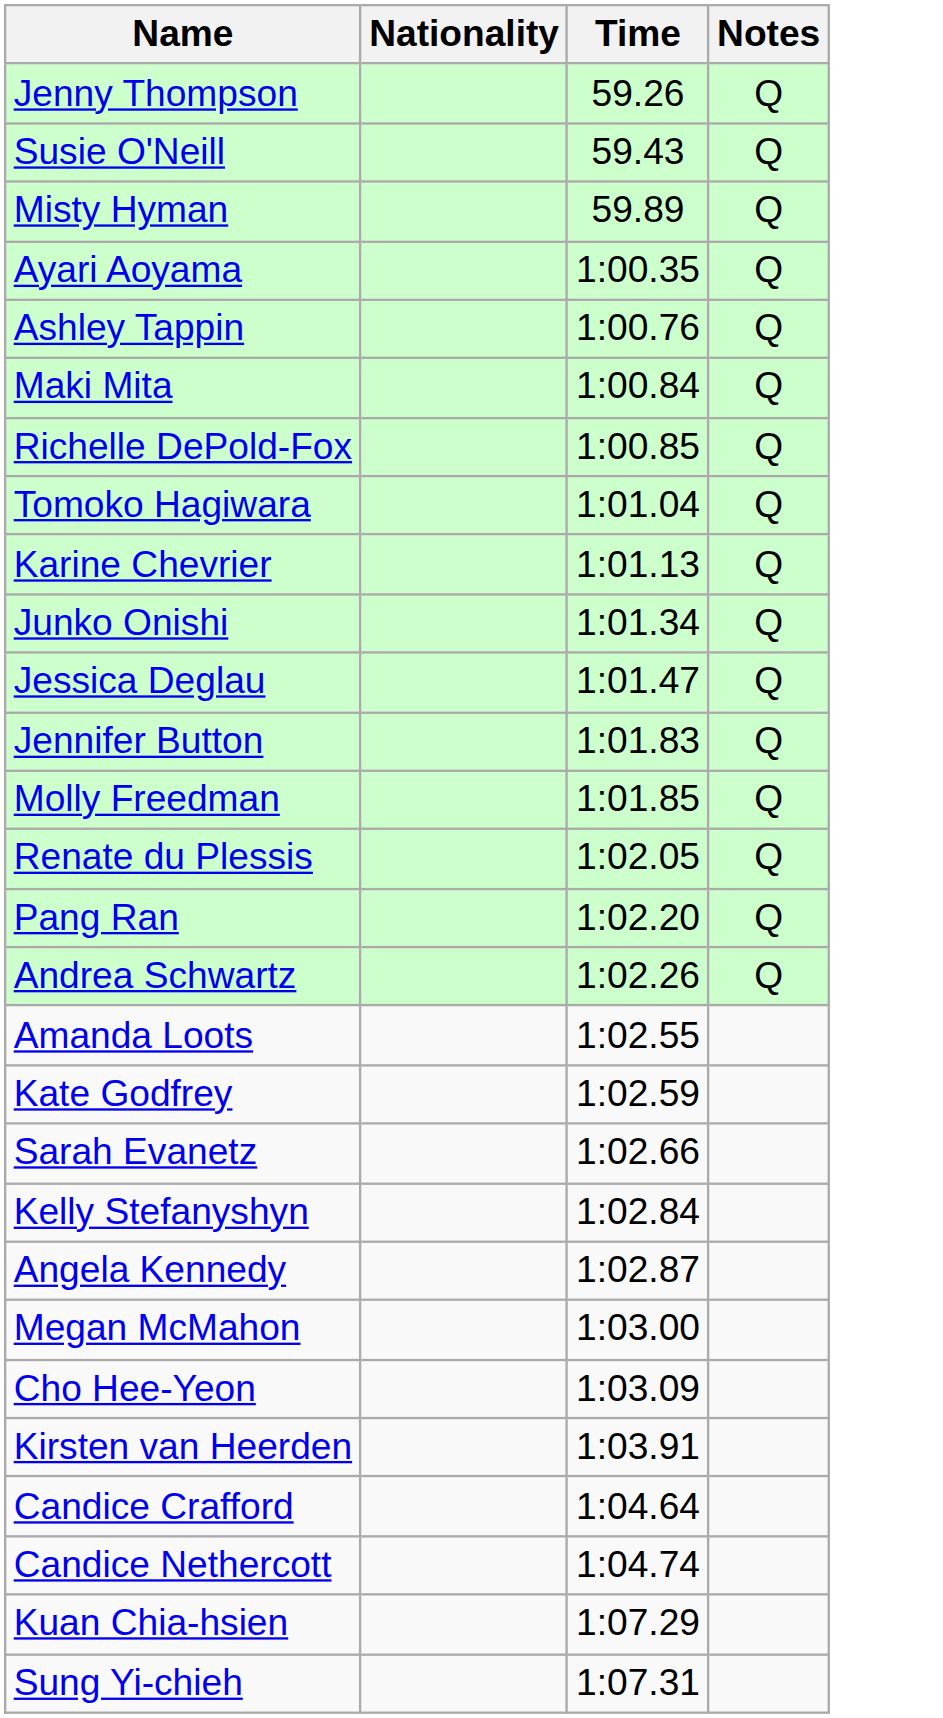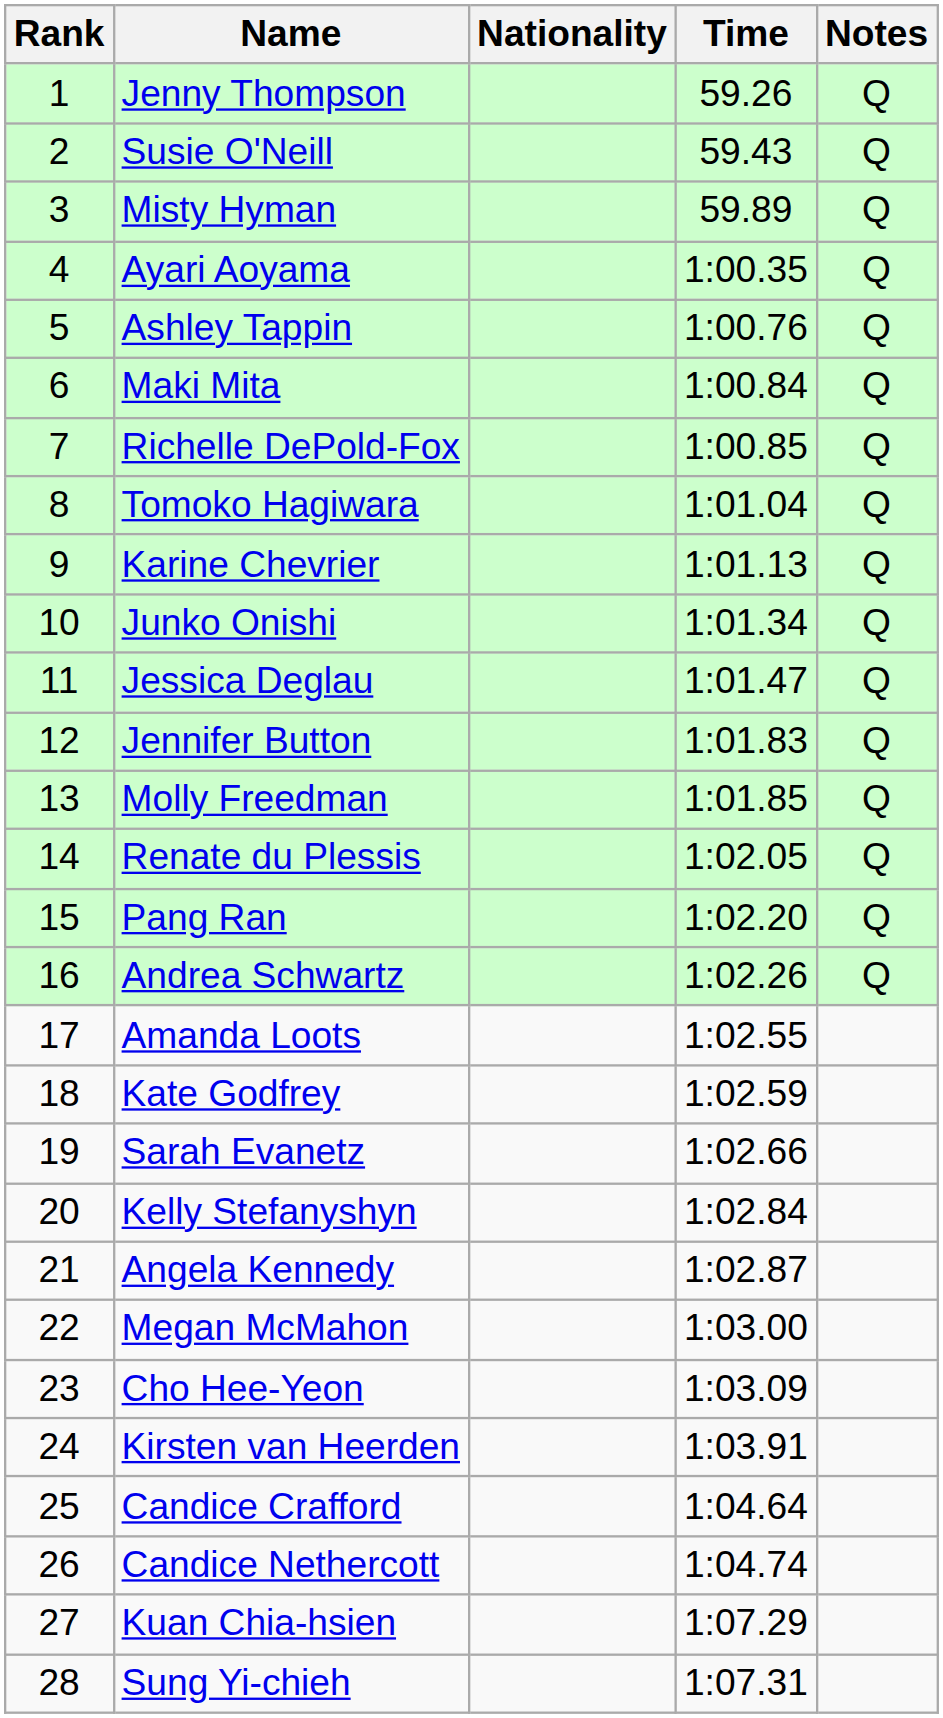 <table class="wikitable sortable" style="text-align:center">
 <tr>
+<th>Rank</th>
 <th>Name</th>
 <th>Nationality</th>
 <th>Time</th>
 <th>Notes</th>
 </tr>
 <tr bgcolor=ccffcc>
+<td>1</td>
 <td align=left><a href='#'>Jenny Thompson</a></td>
 <td align=left></td>
 <td>59.26</td>
 <td>Q</td>
 </tr>
 <tr bgcolor=ccffcc>
+<td>2</td>
 <td align=left><a href='#'>Susie O'Neill</a></td>
 <td align=left></td>
 <td>59.43</td>
 <td>Q</td>
 </tr>
 <tr bgcolor=ccffcc>
+<td>3</td>
 <td align=left><a href='#'>Misty Hyman</a></td>
 <td align=left></td>
 <td>59.89</td>
 <td>Q</td>
 </tr>
 <tr bgcolor=ccffcc>
+<td>4</td>
 <td align=left><a href='#'>Ayari Aoyama</a></td>
 <td align=left></td>
 <td>1:00.35</td>
 <td>Q</td>
 </tr>
 <tr bgcolor=ccffcc>
+<td>5</td>
 <td align=left><a href='#'>Ashley Tappin</a></td>
 <td align=left></td>
 <td>1:00.76</td>
 <td>Q</td>
 </tr>
 <tr bgcolor=ccffcc>
+<td>6</td>
 <td align=left><a href='#'>Maki Mita</a></td>
 <td align=left></td>
 <td>1:00.84</td>
 <td>Q</td>
 </tr>
 <tr bgcolor=ccffcc>
+<td>7</td>
 <td align=left><a href='#'>Richelle DePold-Fox</a></td>
 <td align=left></td>
 <td>1:00.85</td>
 <td>Q</td>
 </tr>
 <tr bgcolor=ccffcc>
+<td>8</td>
 <td align=left><a href='#'>Tomoko Hagiwara</a></td>
 <td align=left></td>
 <td>1:01.04</td>
 <td>Q</td>
 </tr>
 <tr bgcolor=ccffcc>
+<td>9</td>
 <td align=left><a href='#'>Karine Chevrier</a></td>
 <td align=left></td>
 <td>1:01.13</td>
 <td>Q</td>
 </tr>
 <tr bgcolor=ccffcc>
+<td>10</td>
 <td align=left><a href='#'>Junko Onishi</a></td>
 <td align=left></td>
 <td>1:01.34</td>
 <td>Q</td>
 </tr>
 <tr bgcolor=ccffcc>
+<td>11</td>
 <td align=left><a href='#'>Jessica Deglau</a></td>
 <td align=left></td>
 <td>1:01.47</td>
 <td>Q</td>
 </tr>
 <tr bgcolor=ccffcc>
+<td>12</td>
 <td align=left><a href='#'>Jennifer Button</a></td>
 <td align=left></td>
 <td>1:01.83</td>
 <td>Q</td>
 </tr>
 <tr bgcolor=ccffcc>
+<td>13</td>
 <td align=left><a href='#'>Molly Freedman</a></td>
 <td align=left></td>
 <td>1:01.85</td>
 <td>Q</td>
 </tr>
 <tr bgcolor=ccffcc>
+<td>14</td>
 <td align=left><a href='#'>Renate du Plessis</a></td>
 <td align=left></td>
 <td>1:02.05</td>
 <td>Q</td>
 </tr>
 <tr bgcolor=ccffcc>
+<td>15</td>
 <td align=left><a href='#'>Pang Ran</a></td>
 <td align=left></td>
 <td>1:02.20</td>
 <td>Q</td>
 </tr>
 <tr bgcolor=ccffcc>
+<td>16</td>
 <td align=left><a href='#'>Andrea Schwartz</a></td>
 <td align=left></td>
 <td>1:02.26</td>
 <td>Q</td>
 </tr>
 <tr>
+<td>17</td>
 <td align=left><a href='#'>Amanda Loots</a></td>
 <td align=left></td>
 <td>1:02.55</td>
 <td></td>
 </tr>
 <tr>
+<td>18</td>
 <td align=left><a href='#'>Kate Godfrey</a></td>
 <td align=left></td>
 <td>1:02.59</td>
 <td></td>
 </tr>
 <tr>
+<td>19</td>
 <td align=left><a href='#'>Sarah Evanetz</a></td>
 <td align=left></td>
 <td>1:02.66</td>
 <td></td>
 </tr>
 <tr>
+<td>20</td>
 <td align=left><a href='#'>Kelly Stefanyshyn</a></td>
 <td align=left></td>
 <td>1:02.84</td>
 <td></td>
 </tr>
 <tr>
+<td>21</td>
 <td align=left><a href='#'>Angela Kennedy</a></td>
 <td align=left></td>
 <td>1:02.87</td>
 <td></td>
 </tr>
 <tr>
+<td>22</td>
 <td align=left><a href='#'>Megan McMahon</a></td>
 <td align=left></td>
 <td>1:03.00</td>
 <td></td>
 </tr>
 <tr>
+<td>23</td>
 <td align=left><a href='#'>Cho Hee-Yeon</a></td>
 <td align=left></td>
 <td>1:03.09</td>
 <td></td>
 </tr>
 <tr>
+<td>24</td>
 <td align=left><a href='#'>Kirsten van Heerden</a></td>
 <td align=left></td>
 <td>1:03.91</td>
 <td></td>
 </tr>
 <tr>
+<td>25</td>
 <td align=left><a href='#'>Candice Crafford</a></td>
 <td align=left></td>
 <td>1:04.64</td>
 <td></td>
 </tr>
 <tr>
+<td>26</td>
 <td align=left><a href='#'>Candice Nethercott</a></td>
 <td align=left></td>
 <td>1:04.74</td>
 <td></td>
 </tr>
 <tr>
+<td>27</td>
 <td align=left><a href='#'>Kuan Chia-hsien</a></td>
 <td align=left></td>
 <td>1:07.29</td>
 <td></td>
 </tr>
 <tr>
+<td>28</td>
 <td align=left><a href='#'>Sung Yi-chieh</a></td>
 <td align=left></td>
 <td>1:07.31</td>
 <td></td>
 </tr>
 </table>
